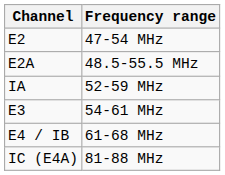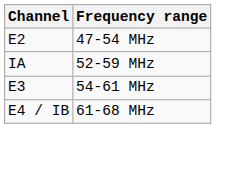 <table class="wikitable">
 <tr>
 <th>Channel</th>
 <th>Frequency range</th>
 </tr>
 <tr>
 <td>E2</td>
 <td>47-54 MHz</td>
-</tr>
-<tr>
-<td>E2A</td>
-<td>48.5-55.5 MHz</td>
 </tr>
 <tr>
 <td>IA</td>
 <td>52-59 MHz</td>
 </tr>
 <tr>
 <td>E3</td>
 <td>54-61 MHz</td>
 </tr>
 <tr>
 <td>E4 / IB</td>
 <td>61-68 MHz</td>
 </tr>
-<tr>
-<td>IC (E4A)</td>
-<td>81-88 MHz</td>
-</tr>
 </table>
